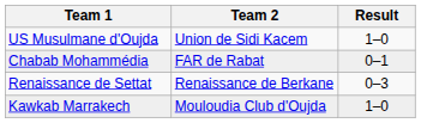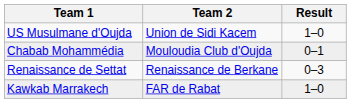 <table class="wikitable">
 <tr>
 <th width="180">Team 1</th>
 <th width="180">Team 2</th>
 <th width="80">Result</th>
 </tr>
 <tr>
 <td><a href='#'>US Musulmane d'Oujda</a></td>
 <td><a href='#'>Union de Sidi Kacem</a></td>
 <td align="center">1–0</td>
 </tr>
 <tr style="background:#EFEFEF">
 <td><a href='#'>Chabab Mohammédia</a></td>
-<td><a href='#'>FAR de Rabat</a></td>
+<td><a href='#'>Mouloudia Club d'Oujda</a></td>
 <td align="center">0–1</td>
 </tr>
 <tr>
 <td><a href='#'>Renaissance de Settat</a></td>
 <td><a href='#'>Renaissance de Berkane</a></td>
 <td align="center">0–3</td>
 </tr>
 <tr style="background:#EFEFEF">
 <td><a href='#'>Kawkab Marrakech</a></td>
-<td><a href='#'>Mouloudia Club d'Oujda</a></td>
+<td><a href='#'>FAR de Rabat</a></td>
 <td align="center">1–0</td>
 </tr>
 </table>
